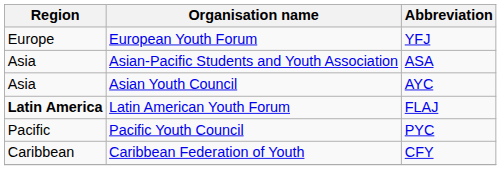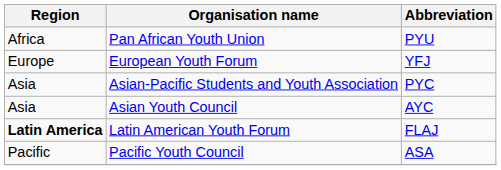 <table class="wikitable">
 <tr>
 <th>Region</th>
 <th>Organisation name</th>
 <th>Abbreviation</th>
+</tr>
+<tr>
+<td>Africa</td>
+<td><a href='#'>Pan African Youth Union</a></td>
+<td><a href='#'>PYU</a></td>
 </tr>
 <tr>
 <td>Europe</td>
 <td><a href='#'>European Youth Forum</a></td>
 <td><a href='#'>YFJ</a></td>
 </tr>
 <tr>
 <td>Asia</td>
 <td><a href='#'>Asian-Pacific Students and Youth Association</a></td>
-<td><a href='#'>ASA</a></td>
+<td><a href='#'>PYC</a></td>
 </tr>
 <tr>
 <td>Asia</td>
 <td><a href='#'>Asian Youth Council</a></td>
 <td><a href='#'>AYC</a></td>
 </tr>
 <tr>
 <td><strong>Latin America</strong></td>
 <td><a href='#'>Latin American Youth Forum</a></td>
 <td><a href='#'>FLAJ</a></td>
 </tr>
 <tr>
 <td>Pacific</td>
 <td><a href='#'>Pacific Youth Council</a></td>
-<td><a href='#'>PYC</a></td>
-</tr>
-<tr>
-<td>Caribbean</td>
-<td><a href='#'>Caribbean Federation of Youth</a></td>
-<td><a href='#'>CFY</a></td>
+<td><a href='#'>ASA</a></td>
 </tr>
 <tr Zimbabwe //  destiny for women and youth empowerment //(DWYE)>
 </tr>
 </table>
